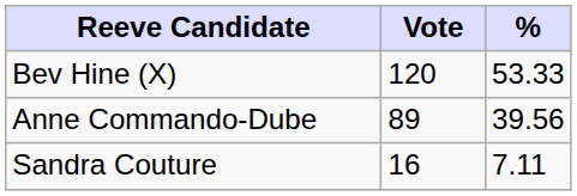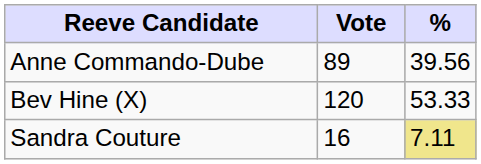 <table class="wikitable">
 <tr>
 <th style="background:#ddf; width:200px;">Reeve Candidate</th>
 <th style="background:#ddf; width:50px;">Vote</th>
 <th style="background:#ddf; width:30px;">%</th>
 </tr>
 <tr>
+<td>Anne Commando-Dube</td>
+<td>89</td>
+<td>39.56</td>
+</tr>
+<tr>
 <td>Bev Hine (X)</td>
 <td>120</td>
 <td>53.33</td>
 </tr>
 <tr>
-<td>Anne Commando-Dube</td>
-<td>89</td>
-<td>39.56</td>
-</tr>
-<tr>
 <td>Sandra Couture</td>
 <td>16</td>
-<td>7.11</td>
+<td style="background: khaki;">7.11</td>
 </tr>
 </table>
